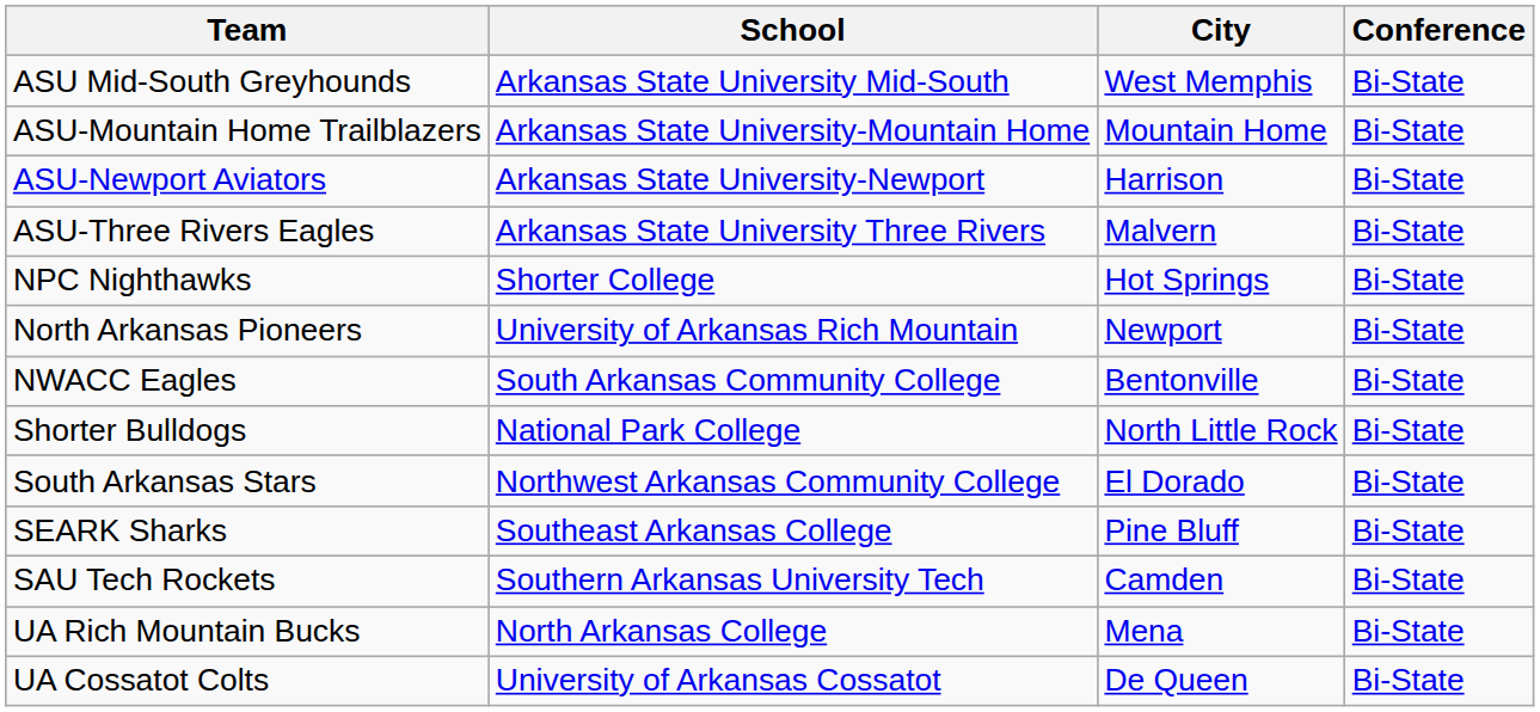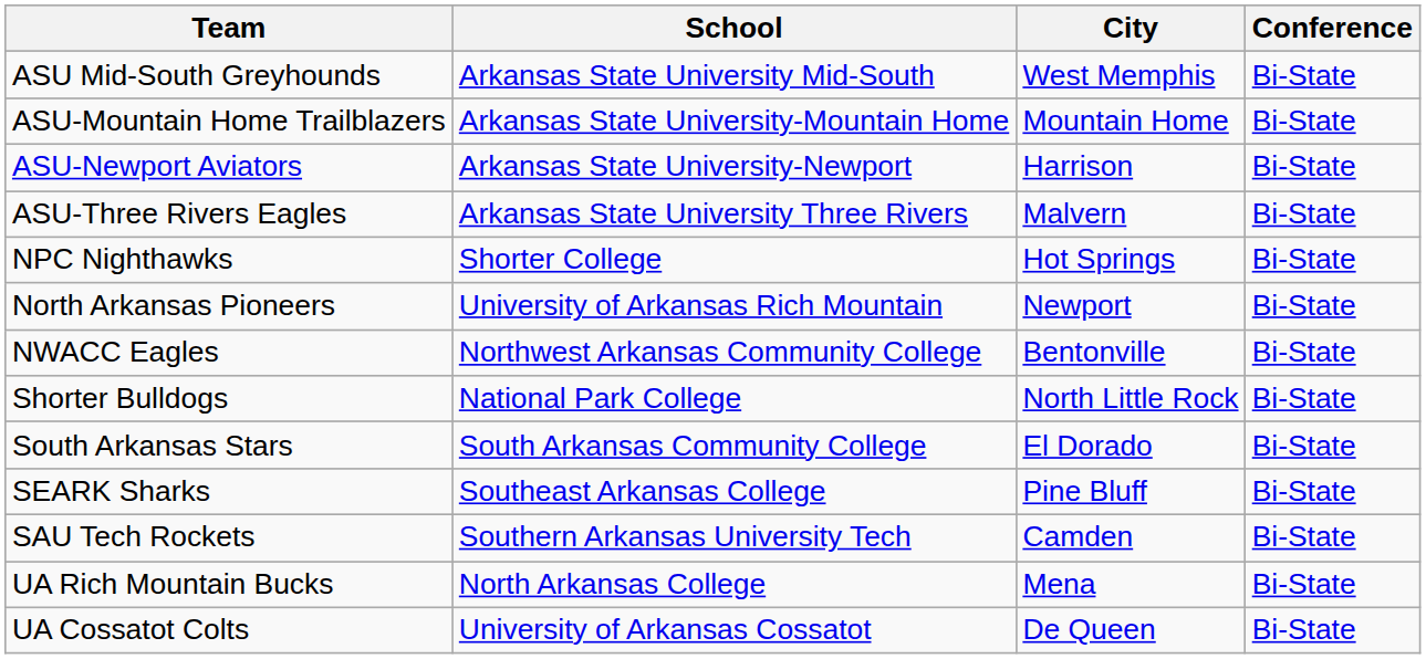 <table class="sortable wikitable">
 <tr>
 <th>Team</th>
 <th>School</th>
 <th>City</th>
 <th>Conference</th>
 </tr>
 <tr>
 <td>ASU Mid-South Greyhounds</td>
 <td><a href='#'>Arkansas State University Mid-South</a></td>
 <td><a href='#'>West Memphis</a></td>
 <td><a href='#'>Bi-State</a></td>
 </tr>
 <tr>
 <td>ASU-Mountain Home Trailblazers</td>
 <td><a href='#'>Arkansas State University-Mountain Home</a></td>
 <td><a href='#'>Mountain Home</a></td>
 <td><a href='#'>Bi-State</a></td>
 </tr>
 <tr>
 <td><a href='#'>ASU-Newport Aviators</a></td>
 <td><a href='#'>Arkansas State University-Newport</a></td>
 <td><a href='#'>Harrison</a></td>
 <td><a href='#'>Bi-State</a></td>
 </tr>
 <tr>
 <td>ASU-Three Rivers Eagles</td>
 <td><a href='#'>Arkansas State University Three Rivers</a></td>
 <td><a href='#'>Malvern</a></td>
 <td><a href='#'>Bi-State</a></td>
 </tr>
 <tr>
 <td>NPC Nighthawks</td>
 <td><a href='#'>Shorter College</a></td>
 <td><a href='#'>Hot Springs</a></td>
 <td><a href='#'>Bi-State</a></td>
 </tr>
 <tr>
 <td>North Arkansas Pioneers</td>
 <td><a href='#'>University of Arkansas Rich Mountain</a></td>
 <td><a href='#'>Newport</a></td>
 <td><a href='#'>Bi-State</a></td>
 </tr>
 <tr>
 <td>NWACC Eagles</td>
-<td><a href='#'>South Arkansas Community College</a></td>
+<td><a href='#'>Northwest Arkansas Community College</a></td>
 <td><a href='#'>Bentonville</a></td>
 <td><a href='#'>Bi-State</a></td>
 </tr>
 <tr>
 <td>Shorter Bulldogs</td>
 <td><a href='#'>National Park College</a></td>
 <td><a href='#'>North Little Rock</a></td>
 <td><a href='#'>Bi-State</a></td>
 </tr>
 <tr>
 <td>South Arkansas Stars</td>
-<td><a href='#'>Northwest Arkansas Community College</a></td>
+<td><a href='#'>South Arkansas Community College</a></td>
 <td><a href='#'>El Dorado</a></td>
 <td><a href='#'>Bi-State</a></td>
 </tr>
 <tr>
 <td>SEARK Sharks</td>
 <td><a href='#'>Southeast Arkansas College</a></td>
 <td><a href='#'>Pine Bluff</a></td>
 <td><a href='#'>Bi-State</a></td>
 </tr>
 <tr>
 <td>SAU Tech Rockets</td>
 <td><a href='#'>Southern Arkansas University Tech</a></td>
 <td><a href='#'>Camden</a></td>
 <td><a href='#'>Bi-State</a></td>
 </tr>
 <tr>
 <td>UA Rich Mountain Bucks</td>
 <td><a href='#'>North Arkansas College</a></td>
 <td><a href='#'>Mena</a></td>
 <td><a href='#'>Bi-State</a></td>
 </tr>
 <tr>
 <td>UA Cossatot Colts</td>
 <td><a href='#'>University of Arkansas Cossatot</a></td>
 <td><a href='#'>De Queen</a></td>
 <td><a href='#'>Bi-State</a></td>
 </tr>
 </table>
